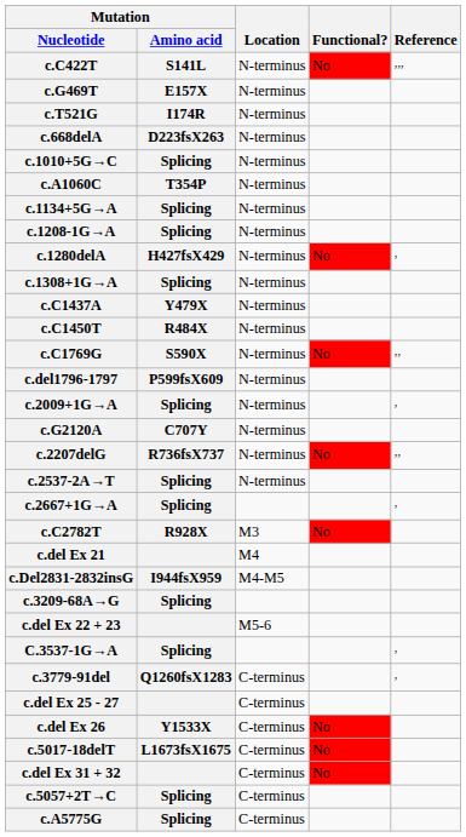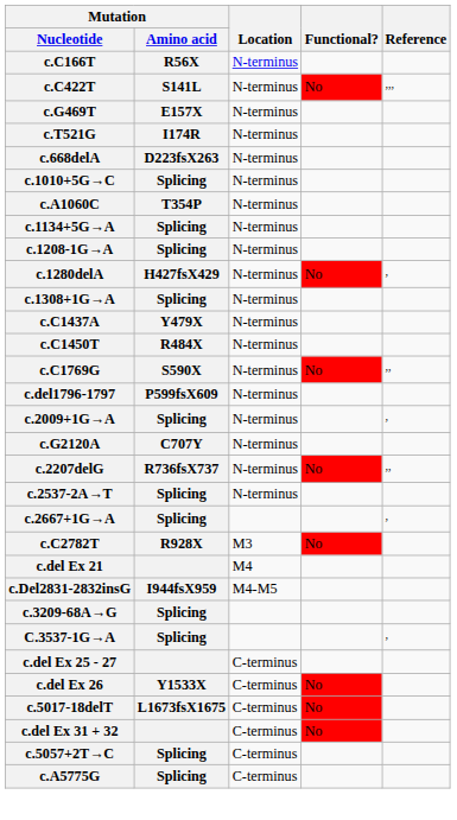 <table class="wikitable">
 <tr>
 <th colspan="2">Mutation</th>
 <th rowspan="2" style="vertical-align:bottom;">Location</th>
 <th rowspan="2" style="vertical-align:bottom;">Functional?</th>
 <th rowspan="2" style="vertical-align:bottom;">Reference</th>
 </tr>
 <tr>
 <th><a href='#'>Nucleotide</a></th>
 <th><a href='#'>Amino acid</a></th>
+</tr>
+<tr>
+<th>c.C166T</th>
+<th>R56X</th>
+<td><a href='#'>N-terminus</a></td>
+<td></td>
+<td></td>
 </tr>
 <tr>
 <th>c.C422T</th>
 <th>S141L</th>
 <td>N-terminus</td>
 <td style="background: red;">No</td>
 <td><sup>,</sup><sup>,</sup><sup>,</sup></td>
 </tr>
 <tr>
 <th>c.G469T</th>
 <th>E157X</th>
 <td>N-terminus</td>
 <td></td>
 <td></td>
 </tr>
 <tr>
 <th>c.T521G</th>
 <th>I174R</th>
 <td>N-terminus</td>
 <td></td>
 <td></td>
 </tr>
 <tr>
 <th>c.668delA</th>
 <th>D223fsX263</th>
 <td>N-terminus</td>
 <td></td>
 <td></td>
 </tr>
 <tr>
 <th>c.1010+5G→C</th>
 <th>Splicing</th>
 <td>N-terminus</td>
 <td></td>
 <td></td>
 </tr>
 <tr>
 <th>c.A1060C</th>
 <th>T354P</th>
 <td>N-terminus</td>
 <td></td>
 <td></td>
 </tr>
 <tr>
 <th>c.1134+5G→A</th>
 <th>Splicing</th>
 <td>N-terminus</td>
 <td></td>
 <td></td>
 </tr>
 <tr>
 <th>c.1208-1G→A</th>
 <th>Splicing</th>
 <td>N-terminus</td>
 <td></td>
 <td></td>
 </tr>
 <tr>
 <th>c.1280delA</th>
 <th>H427fsX429</th>
 <td>N-terminus</td>
 <td style="background: red;">No</td>
 <td><sup>,</sup></td>
 </tr>
 <tr>
 <th>c.1308+1G→A</th>
 <th>Splicing</th>
 <td>N-terminus</td>
 <td></td>
 <td></td>
 </tr>
 <tr>
 <th>c.C1437A</th>
 <th>Y479X</th>
 <td>N-terminus</td>
 <td></td>
 <td></td>
 </tr>
 <tr>
 <th>c.C1450T</th>
 <th>R484X</th>
 <td>N-terminus</td>
 <td></td>
 <td></td>
 </tr>
 <tr>
 <th>c.C1769G</th>
 <th>S590X</th>
 <td>N-terminus</td>
 <td style="background: red;">No</td>
 <td><sup>,</sup><sup>,</sup></td>
 </tr>
 <tr>
 <th>c.del1796-1797</th>
 <th>P599fsX609</th>
 <td>N-terminus</td>
 <td></td>
 <td></td>
 </tr>
 <tr>
 <th>c.2009+1G→A</th>
 <th>Splicing</th>
 <td>N-terminus</td>
 <td></td>
 <td><sup>,</sup></td>
 </tr>
 <tr>
 <th>c.G2120A</th>
 <th>C707Y</th>
 <td>N-terminus</td>
 <td></td>
 <td></td>
 </tr>
 <tr>
 <th>c.2207delG</th>
 <th>R736fsX737</th>
 <td>N-terminus</td>
 <td style="background: red;">No</td>
 <td><sup>,</sup><sup>,</sup></td>
 </tr>
 <tr>
 <th>c.2537-2A→T</th>
 <th>Splicing</th>
 <td>N-terminus</td>
 <td></td>
 <td></td>
 </tr>
 <tr>
 <th>c.2667+1G→A</th>
 <th>Splicing</th>
 <td></td>
 <td></td>
 <td><sup>,</sup></td>
 </tr>
 <tr>
 <th>c.C2782T</th>
 <th>R928X</th>
 <td>M3</td>
 <td style="background: red;">No</td>
 <td></td>
 </tr>
 <tr>
 <th>c.del Ex 21</th>
 <th></th>
 <td>M4</td>
 <td></td>
 <td></td>
 </tr>
 <tr>
 <th>c.Del2831-2832insG</th>
 <th>I944fsX959</th>
 <td>M4-M5</td>
 <td></td>
 <td></td>
 </tr>
 <tr>
 <th>c.3209-68A→G</th>
 <th>Splicing</th>
 <td></td>
 <td></td>
 <td></td>
 </tr>
 <tr>
-<th>c.del Ex 22 + 23</th>
-<th></th>
-<td>M5-6</td>
-<td></td>
-<td></td>
-</tr>
-<tr>
 <th>C.3537-1G→A</th>
 <th>Splicing</th>
 <td></td>
-<td></td>
-<td><sup>,</sup></td>
-</tr>
-<tr>
-<th>c.3779-91del</th>
-<th>Q1260fsX1283</th>
-<td>C-terminus</td>
 <td></td>
 <td><sup>,</sup></td>
 </tr>
 <tr>
 <th>c.del Ex 25 - 27</th>
 <th></th>
 <td>C-terminus</td>
 <td></td>
 <td></td>
 </tr>
 <tr>
 <th>c.del Ex 26</th>
 <th>Y1533X</th>
 <td>C-terminus</td>
 <td style="background: red;">No</td>
 <td></td>
 </tr>
 <tr>
 <th>c.5017-18delT</th>
 <th>L1673fsX1675</th>
 <td>C-terminus</td>
 <td style="background: red;">No</td>
 <td></td>
 </tr>
 <tr>
 <th>c.del Ex 31 + 32</th>
 <th></th>
 <td>C-terminus</td>
 <td style="background: red;">No</td>
 <td></td>
 </tr>
 <tr>
 <th>c.5057+2T→C</th>
 <th>Splicing</th>
 <td>C-terminus</td>
 <td></td>
 <td></td>
 </tr>
 <tr>
 <th>c.A5775G</th>
 <th>Splicing</th>
 <td>C-terminus</td>
 <td></td>
 <td></td>
 </tr>
 </table>
